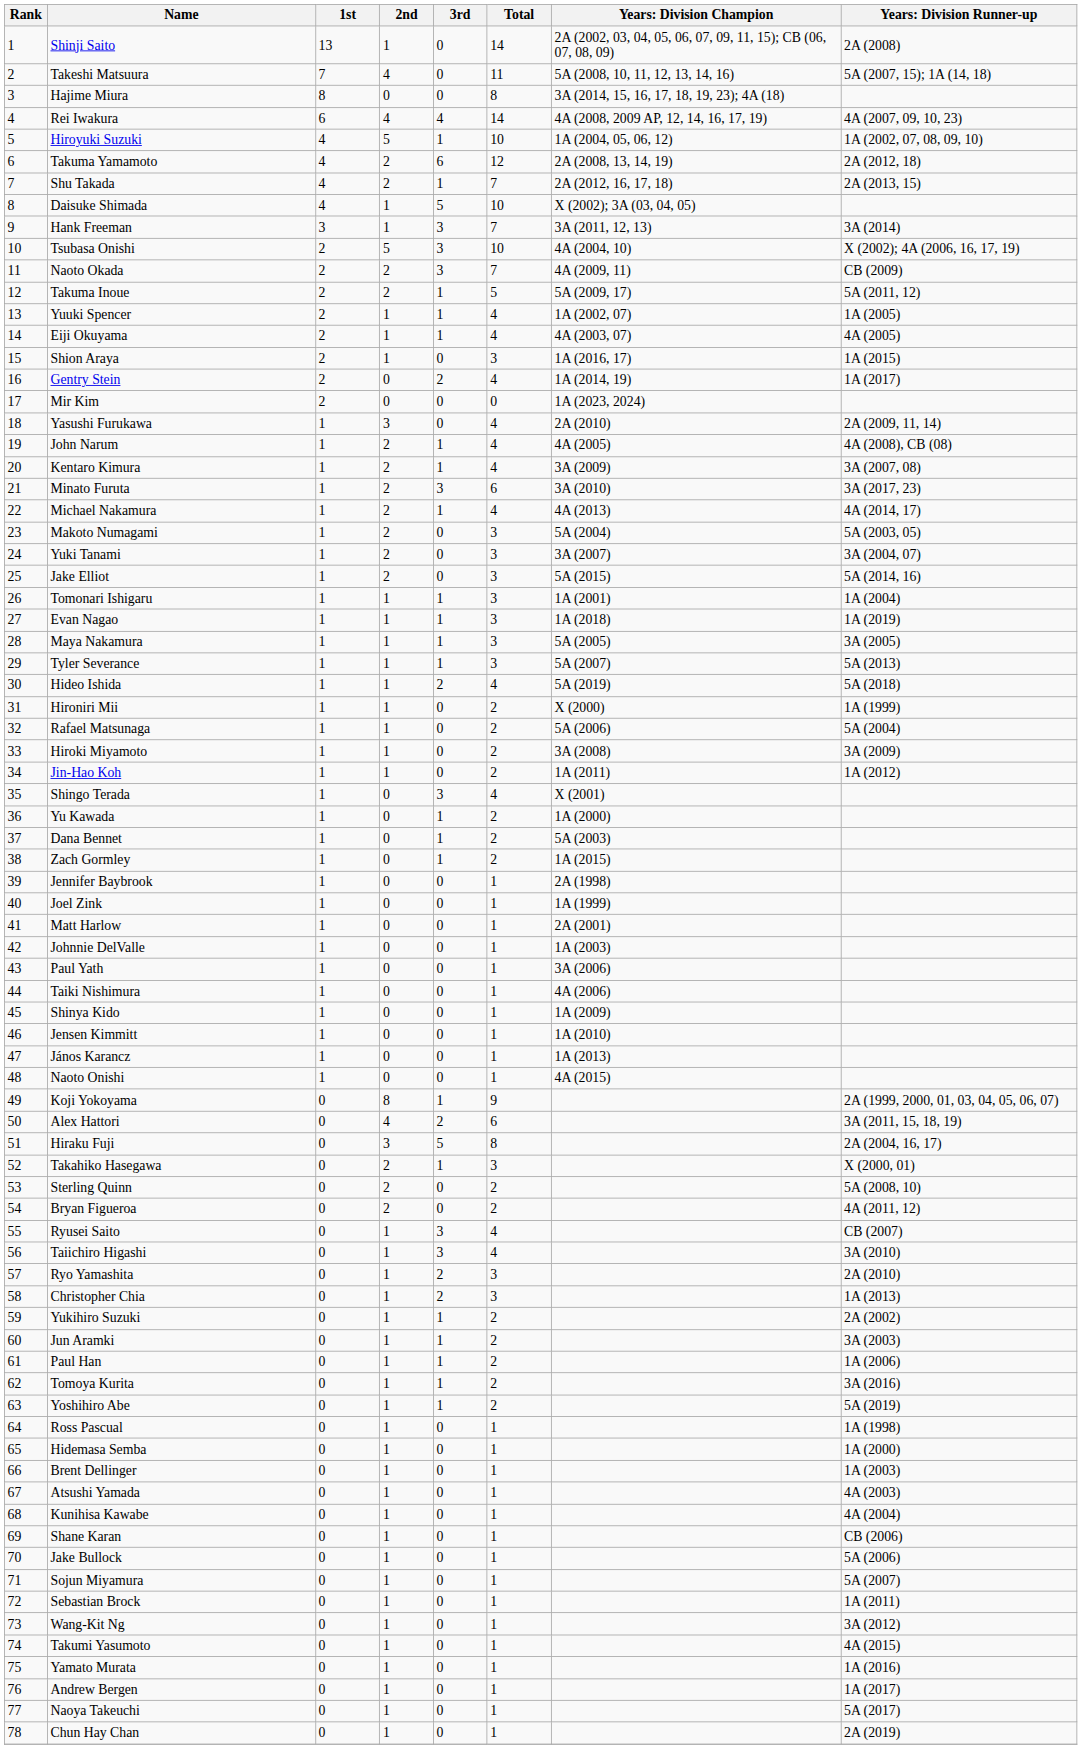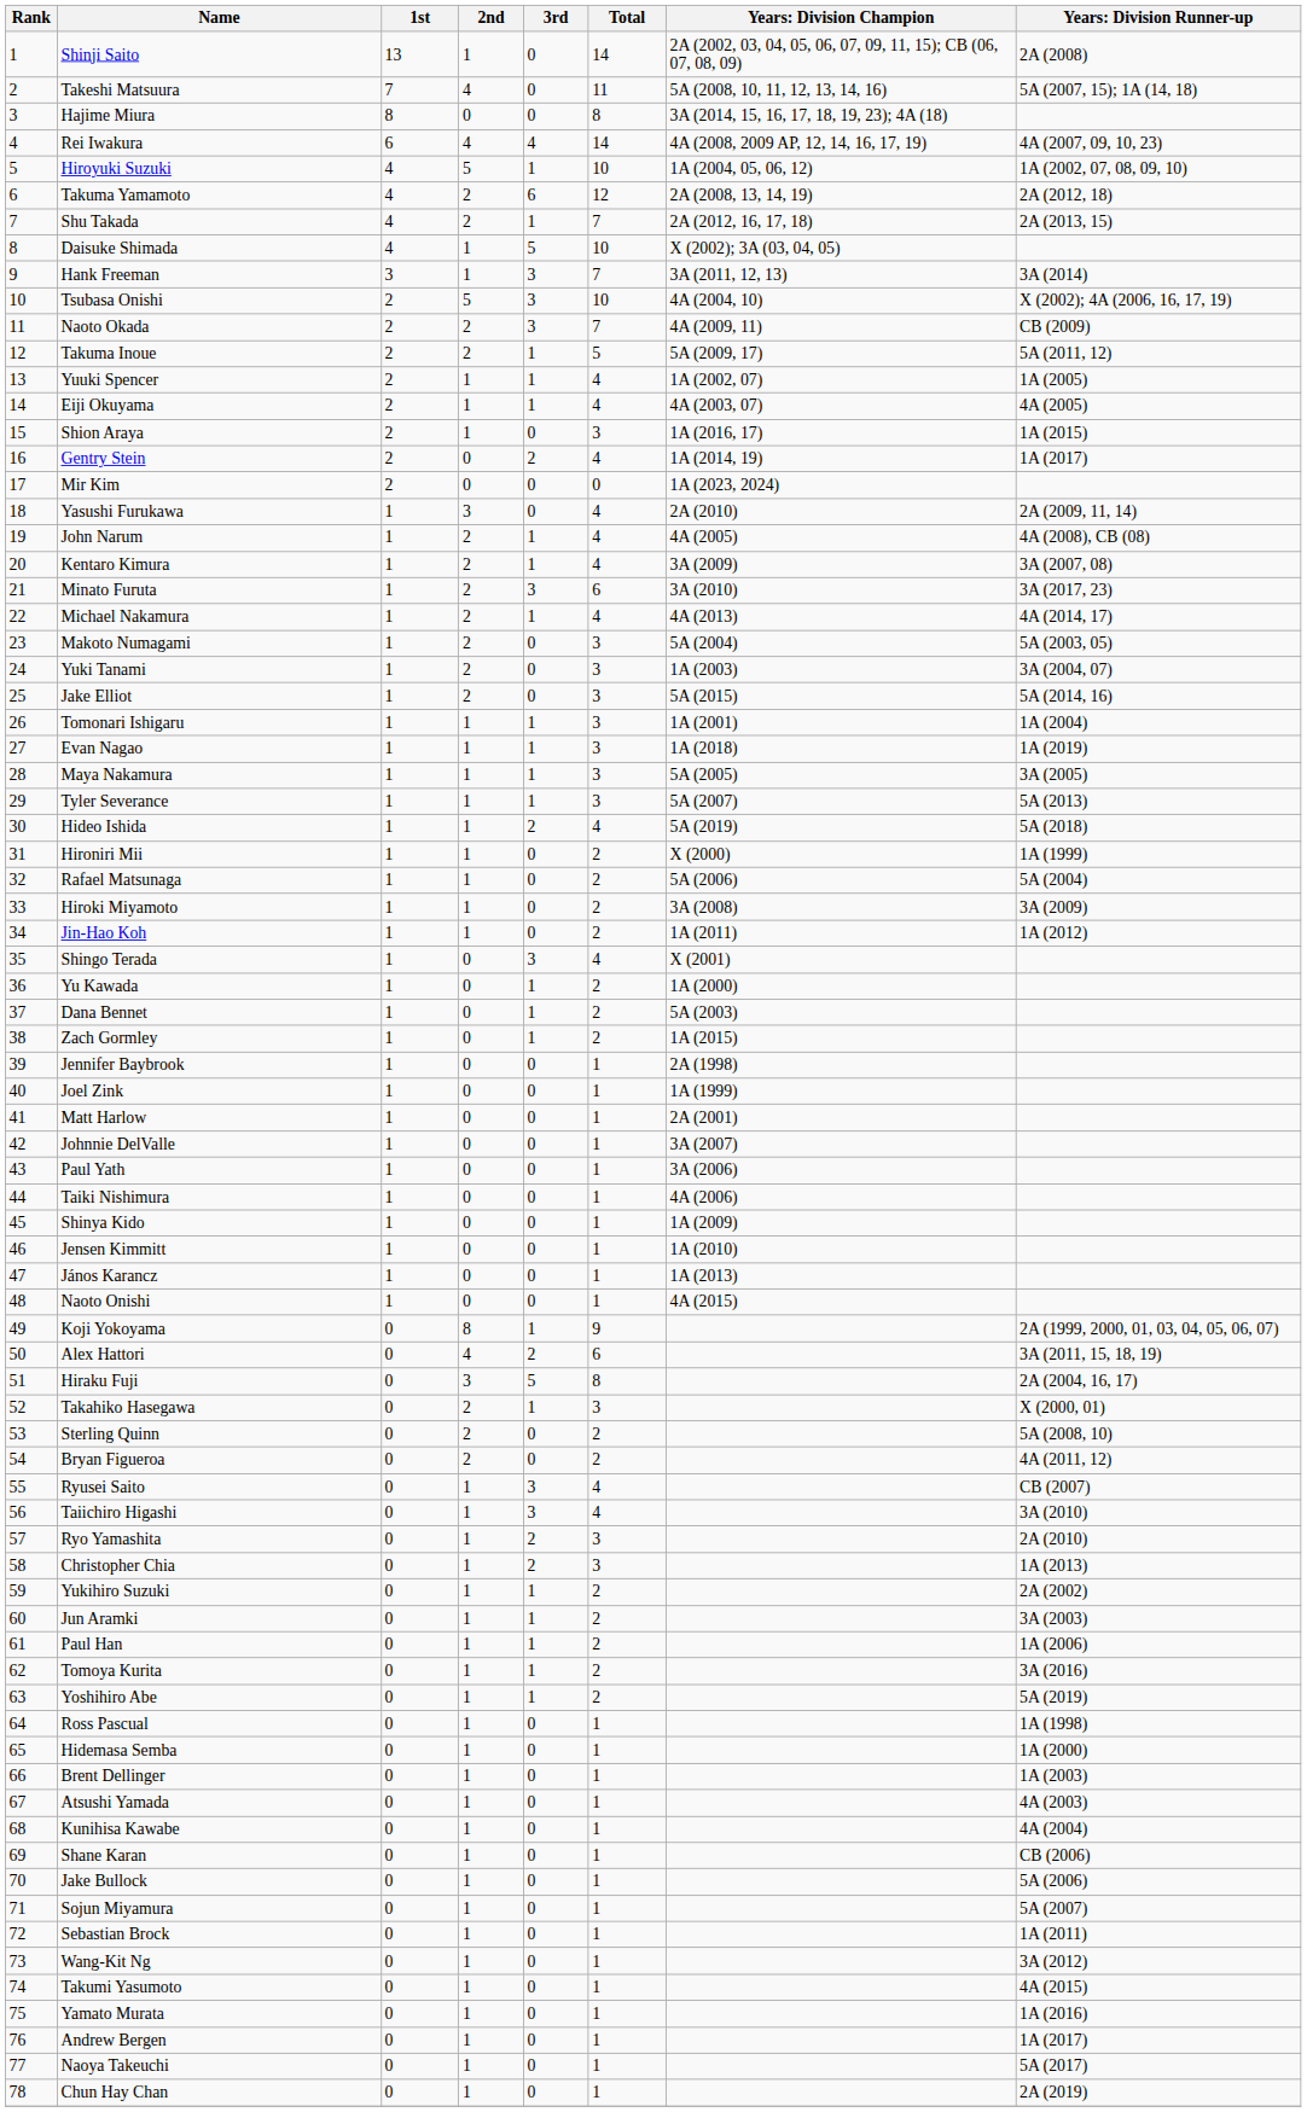 <table class="wikitable">
 <tr>
 <th width=4%>Rank</th>
 <th width=25%>Name</th>
 <th width=6%>1st</th>
 <th width=5%>2nd</th>
 <th width=5%>3rd</th>
 <th width=6%>Total</th>
 <th width=27%>Years: Division Champion</th>
 <th width=27%>Years: Division Runner-up</th>
 </tr>
 <tr>
 <td>1</td>
 <td> <a href='#'>Shinji Saito</a></td>
 <td>13</td>
 <td>1</td>
 <td>0</td>
 <td>14</td>
 <td>2A (2002, 03, 04, 05, 06, 07, 09, 11, 15); CB (06, 07, 08, 09)</td>
 <td>2A (2008)</td>
 </tr>
 <tr>
 <td>2</td>
 <td> Takeshi Matsuura</td>
 <td>7</td>
 <td>4</td>
 <td>0</td>
 <td>11</td>
 <td>5A (2008, 10, 11, 12, 13, 14, 16)</td>
 <td>5A (2007, 15); 1A (14, 18)</td>
 </tr>
 <tr>
 <td>3</td>
 <td> Hajime Miura</td>
 <td>8</td>
 <td>0</td>
 <td>0</td>
 <td>8</td>
 <td>3A (2014, 15, 16, 17, 18, 19, 23); 4A (18)</td>
 <td></td>
 </tr>
 <tr>
 <td>4</td>
 <td> Rei Iwakura</td>
 <td>6</td>
 <td>4</td>
 <td>4</td>
 <td>14</td>
 <td>4A (2008, 2009 AP, 12, 14, 16, 17, 19)</td>
 <td>4A (2007, 09, 10, 23)</td>
 </tr>
 <tr>
 <td>5</td>
 <td> <a href='#'>Hiroyuki Suzuki</a></td>
 <td>4</td>
 <td>5</td>
 <td>1</td>
 <td>10</td>
 <td>1A (2004, 05, 06, 12)</td>
 <td>1A (2002, 07, 08, 09, 10)</td>
 </tr>
 <tr>
 <td>6</td>
 <td> Takuma Yamamoto</td>
 <td>4</td>
 <td>2</td>
 <td>6</td>
 <td>12</td>
 <td>2A (2008, 13, 14, 19)</td>
 <td>2A (2012, 18)</td>
 </tr>
 <tr>
 <td>7</td>
 <td> Shu Takada</td>
 <td>4</td>
 <td>2</td>
 <td>1</td>
 <td>7</td>
 <td>2A (2012, 16, 17, 18)</td>
 <td>2A (2013, 15)</td>
 </tr>
 <tr>
 <td>8</td>
 <td> Daisuke Shimada</td>
 <td>4</td>
 <td>1</td>
 <td>5</td>
 <td>10</td>
 <td>X (2002); 3A (03, 04, 05)</td>
 </tr>
 <tr>
 <td>9</td>
 <td> Hank Freeman</td>
 <td>3</td>
 <td>1</td>
 <td>3</td>
 <td>7</td>
 <td>3A (2011, 12, 13)</td>
 <td>3A (2014)</td>
 </tr>
 <tr>
 <td>10</td>
 <td> Tsubasa Onishi</td>
 <td>2</td>
 <td>5</td>
 <td>3</td>
 <td>10</td>
 <td>4A (2004, 10)</td>
 <td>X (2002); 4A (2006, 16, 17, 19)</td>
 </tr>
 <tr>
 <td>11</td>
 <td> Naoto Okada</td>
 <td>2</td>
 <td>2</td>
 <td>3</td>
 <td>7</td>
 <td>4A (2009, 11)</td>
 <td>CB (2009)</td>
 </tr>
 <tr>
 <td>12</td>
 <td> Takuma Inoue</td>
 <td>2</td>
 <td>2</td>
 <td>1</td>
 <td>5</td>
 <td>5A (2009, 17)</td>
 <td>5A (2011, 12)</td>
 </tr>
 <tr>
 <td>13</td>
 <td> Yuuki Spencer</td>
 <td>2</td>
 <td>1</td>
 <td>1</td>
 <td>4</td>
 <td>1A (2002, 07)</td>
 <td>1A (2005)</td>
 </tr>
 <tr>
 <td>14</td>
 <td> Eiji Okuyama</td>
 <td>2</td>
 <td>1</td>
 <td>1</td>
 <td>4</td>
 <td>4A (2003, 07)</td>
 <td>4A (2005)</td>
 </tr>
 <tr>
 <td>15</td>
 <td> Shion Araya</td>
 <td>2</td>
 <td>1</td>
 <td>0</td>
 <td>3</td>
 <td>1A (2016, 17)</td>
 <td>1A (2015)</td>
 </tr>
 <tr>
 <td>16</td>
 <td> <a href='#'>Gentry Stein</a></td>
 <td>2</td>
 <td>0</td>
 <td>2</td>
 <td>4</td>
 <td>1A (2014, 19)</td>
 <td>1A (2017)</td>
 </tr>
 <tr>
 <td>17</td>
 <td> Mir Kim</td>
 <td>2</td>
 <td>0</td>
 <td>0</td>
 <td>0</td>
 <td>1A (2023, 2024)</td>
 </tr>
 <tr>
 <td>18</td>
 <td> Yasushi Furukawa</td>
 <td>1</td>
 <td>3</td>
 <td>0</td>
 <td>4</td>
 <td>2A (2010)</td>
 <td>2A (2009, 11, 14)</td>
 </tr>
 <tr>
 <td>19</td>
 <td> John Narum</td>
 <td>1</td>
 <td>2</td>
 <td>1</td>
 <td>4</td>
 <td>4A (2005)</td>
 <td>4A (2008), CB (08)</td>
 </tr>
 <tr>
 <td>20</td>
 <td> Kentaro Kimura</td>
 <td>1</td>
 <td>2</td>
 <td>1</td>
 <td>4</td>
 <td>3A (2009)</td>
 <td>3A (2007, 08)</td>
 </tr>
 <tr>
 <td>21</td>
 <td> Minato Furuta</td>
 <td>1</td>
 <td>2</td>
 <td>3</td>
 <td>6</td>
 <td>3A (2010)</td>
 <td>3A (2017, 23)</td>
 </tr>
 <tr>
 <td>22</td>
 <td> Michael Nakamura</td>
 <td>1</td>
 <td>2</td>
 <td>1</td>
 <td>4</td>
 <td>4A (2013)</td>
 <td>4A (2014, 17)</td>
 </tr>
 <tr>
 <td>23</td>
 <td> Makoto Numagami</td>
 <td>1</td>
 <td>2</td>
 <td>0</td>
 <td>3</td>
 <td>5A (2004)</td>
 <td>5A (2003, 05)</td>
 </tr>
 <tr>
 <td>24</td>
 <td> Yuki Tanami</td>
 <td>1</td>
 <td>2</td>
 <td>0</td>
 <td>3</td>
-<td>3A (2007)</td>
+<td>1A (2003)</td>
 <td>3A (2004, 07)</td>
 </tr>
 <tr>
 <td>25</td>
 <td> Jake Elliot</td>
 <td>1</td>
 <td>2</td>
 <td>0</td>
 <td>3</td>
 <td>5A (2015)</td>
 <td>5A (2014, 16)</td>
 </tr>
 <tr>
 <td>26</td>
 <td> Tomonari Ishigaru</td>
 <td>1</td>
 <td>1</td>
 <td>1</td>
 <td>3</td>
 <td>1A (2001)</td>
 <td>1A (2004)</td>
 </tr>
 <tr>
 <td>27</td>
 <td> Evan Nagao</td>
 <td>1</td>
 <td>1</td>
 <td>1</td>
 <td>3</td>
 <td>1A (2018)</td>
 <td>1A (2019)</td>
 </tr>
 <tr>
 <td>28</td>
 <td> Maya Nakamura</td>
 <td>1</td>
 <td>1</td>
 <td>1</td>
 <td>3</td>
 <td>5A (2005)</td>
 <td>3A (2005)</td>
 </tr>
 <tr>
 <td>29</td>
 <td> Tyler Severance</td>
 <td>1</td>
 <td>1</td>
 <td>1</td>
 <td>3</td>
 <td>5A (2007)</td>
 <td>5A (2013)</td>
 </tr>
 <tr>
 <td>30</td>
 <td> Hideo Ishida</td>
 <td>1</td>
 <td>1</td>
 <td>2</td>
 <td>4</td>
 <td>5A (2019)</td>
 <td>5A (2018)</td>
 </tr>
 <tr>
 <td>31</td>
 <td> Hironiri Mii</td>
 <td>1</td>
 <td>1</td>
 <td>0</td>
 <td>2</td>
 <td>X (2000)</td>
 <td>1A (1999)</td>
 </tr>
 <tr>
 <td>32</td>
 <td> Rafael Matsunaga</td>
 <td>1</td>
 <td>1</td>
 <td>0</td>
 <td>2</td>
 <td>5A (2006)</td>
 <td>5A (2004)</td>
 </tr>
 <tr>
 <td>33</td>
 <td> Hiroki Miyamoto</td>
 <td>1</td>
 <td>1</td>
 <td>0</td>
 <td>2</td>
 <td>3A (2008)</td>
 <td>3A (2009)</td>
 </tr>
 <tr>
 <td>34</td>
 <td> <a href='#'>Jin-Hao Koh</a></td>
 <td>1</td>
 <td>1</td>
 <td>0</td>
 <td>2</td>
 <td>1A (2011)</td>
 <td>1A (2012)</td>
 </tr>
 <tr>
 <td>35</td>
 <td> Shingo Terada</td>
 <td>1</td>
 <td>0</td>
 <td>3</td>
 <td>4</td>
 <td>X (2001)</td>
 <td></td>
 </tr>
 <tr>
 <td>36</td>
 <td> Yu Kawada</td>
 <td>1</td>
 <td>0</td>
 <td>1</td>
 <td>2</td>
 <td>1A (2000)</td>
 <td></td>
 </tr>
 <tr>
 <td>37</td>
 <td> Dana Bennet</td>
 <td>1</td>
 <td>0</td>
 <td>1</td>
 <td>2</td>
 <td>5A (2003)</td>
 <td></td>
 </tr>
 <tr>
 <td>38</td>
 <td> Zach Gormley</td>
 <td>1</td>
 <td>0</td>
 <td>1</td>
 <td>2</td>
 <td>1A (2015)</td>
 <td></td>
 </tr>
 <tr>
 <td>39</td>
 <td> Jennifer Baybrook</td>
 <td>1</td>
 <td>0</td>
 <td>0</td>
 <td>1</td>
 <td>2A (1998)</td>
 <td></td>
 </tr>
 <tr>
 <td>40</td>
 <td> Joel Zink</td>
 <td>1</td>
 <td>0</td>
 <td>0</td>
 <td>1</td>
 <td>1A (1999)</td>
 <td></td>
 </tr>
 <tr>
 <td>41</td>
 <td> Matt Harlow</td>
 <td>1</td>
 <td>0</td>
 <td>0</td>
 <td>1</td>
 <td>2A (2001)</td>
 <td></td>
 </tr>
 <tr>
 <td>42</td>
 <td> Johnnie DelValle</td>
 <td>1</td>
 <td>0</td>
 <td>0</td>
 <td>1</td>
-<td>1A (2003)</td>
+<td>3A (2007)</td>
 <td></td>
 </tr>
 <tr>
 <td>43</td>
 <td> Paul Yath</td>
 <td>1</td>
 <td>0</td>
 <td>0</td>
 <td>1</td>
 <td>3A (2006)</td>
 <td></td>
 </tr>
 <tr>
 <td>44</td>
 <td> Taiki Nishimura</td>
 <td>1</td>
 <td>0</td>
 <td>0</td>
 <td>1</td>
 <td>4A (2006)</td>
 <td></td>
 </tr>
 <tr>
 <td>45</td>
 <td> Shinya Kido</td>
 <td>1</td>
 <td>0</td>
 <td>0</td>
 <td>1</td>
 <td>1A (2009)</td>
 <td></td>
 </tr>
 <tr>
 <td>46</td>
 <td> Jensen Kimmitt</td>
 <td>1</td>
 <td>0</td>
 <td>0</td>
 <td>1</td>
 <td>1A (2010)</td>
 <td></td>
 </tr>
 <tr>
 <td>47</td>
 <td> János Karancz</td>
 <td>1</td>
 <td>0</td>
 <td>0</td>
 <td>1</td>
 <td>1A (2013)</td>
 <td></td>
 </tr>
 <tr>
 <td>48</td>
 <td> Naoto Onishi</td>
 <td>1</td>
 <td>0</td>
 <td>0</td>
 <td>1</td>
 <td>4A (2015)</td>
 <td></td>
 </tr>
 <tr>
 <td>49</td>
 <td> Koji Yokoyama</td>
 <td>0</td>
 <td>8</td>
 <td>1</td>
 <td>9</td>
 <td></td>
 <td>2A (1999, 2000, 01, 03, 04, 05, 06, 07)</td>
 </tr>
 <tr>
 <td>50</td>
 <td> Alex Hattori</td>
 <td>0</td>
 <td>4</td>
 <td>2</td>
 <td>6</td>
 <td></td>
 <td>3A (2011, 15, 18, 19)</td>
 </tr>
 <tr>
 <td>51</td>
 <td> Hiraku Fuji</td>
 <td>0</td>
 <td>3</td>
 <td>5</td>
 <td>8</td>
 <td></td>
 <td>2A (2004, 16, 17)</td>
 </tr>
 <tr>
 <td>52</td>
 <td> Takahiko Hasegawa</td>
 <td>0</td>
 <td>2</td>
 <td>1</td>
 <td>3</td>
 <td></td>
 <td>X (2000, 01)</td>
 </tr>
 <tr>
 <td>53</td>
 <td> Sterling Quinn</td>
 <td>0</td>
 <td>2</td>
 <td>0</td>
 <td>2</td>
 <td></td>
 <td>5A (2008, 10)</td>
 </tr>
 <tr>
 <td>54</td>
 <td> Bryan Figueroa</td>
 <td>0</td>
 <td>2</td>
 <td>0</td>
 <td>2</td>
 <td></td>
 <td>4A (2011, 12)</td>
 </tr>
 <tr>
 <td>55</td>
 <td> Ryusei Saito</td>
 <td>0</td>
 <td>1</td>
 <td>3</td>
 <td>4</td>
 <td></td>
 <td>CB (2007)</td>
 </tr>
 <tr>
 <td>56</td>
 <td> Taiichiro Higashi</td>
 <td>0</td>
 <td>1</td>
 <td>3</td>
 <td>4</td>
 <td></td>
 <td>3A (2010)</td>
 </tr>
 <tr>
 <td>57</td>
 <td> Ryo Yamashita</td>
 <td>0</td>
 <td>1</td>
 <td>2</td>
 <td>3</td>
 <td></td>
 <td>2A (2010)</td>
 </tr>
 <tr>
 <td>58</td>
 <td> Christopher Chia</td>
 <td>0</td>
 <td>1</td>
 <td>2</td>
 <td>3</td>
 <td></td>
 <td>1A (2013)</td>
 </tr>
 <tr>
 <td>59</td>
 <td> Yukihiro Suzuki</td>
 <td>0</td>
 <td>1</td>
 <td>1</td>
 <td>2</td>
 <td></td>
 <td>2A (2002)</td>
 </tr>
 <tr>
 <td>60</td>
 <td> Jun Aramki</td>
 <td>0</td>
 <td>1</td>
 <td>1</td>
 <td>2</td>
 <td></td>
 <td>3A (2003)</td>
 </tr>
 <tr>
 <td>61</td>
 <td> Paul Han</td>
 <td>0</td>
 <td>1</td>
 <td>1</td>
 <td>2</td>
 <td></td>
 <td>1A (2006)</td>
 </tr>
 <tr>
 <td>62</td>
 <td> Tomoya Kurita</td>
 <td>0</td>
 <td>1</td>
 <td>1</td>
 <td>2</td>
 <td></td>
 <td>3A (2016)</td>
 </tr>
 <tr>
 <td>63</td>
 <td> Yoshihiro Abe</td>
 <td>0</td>
 <td>1</td>
 <td>1</td>
 <td>2</td>
 <td></td>
 <td>5A (2019)</td>
 </tr>
 <tr>
 <td>64</td>
 <td> Ross Pascual</td>
 <td>0</td>
 <td>1</td>
 <td>0</td>
 <td>1</td>
 <td></td>
 <td>1A (1998)</td>
 </tr>
 <tr>
 <td>65</td>
 <td> Hidemasa Semba</td>
 <td>0</td>
 <td>1</td>
 <td>0</td>
 <td>1</td>
 <td></td>
 <td>1A (2000)</td>
 </tr>
 <tr>
 <td>66</td>
 <td> Brent Dellinger</td>
 <td>0</td>
 <td>1</td>
 <td>0</td>
 <td>1</td>
 <td></td>
 <td>1A (2003)</td>
 </tr>
 <tr>
 <td>67</td>
 <td> Atsushi Yamada</td>
 <td>0</td>
 <td>1</td>
 <td>0</td>
 <td>1</td>
 <td></td>
 <td>4A (2003)</td>
 </tr>
 <tr>
 <td>68</td>
 <td> Kunihisa Kawabe</td>
 <td>0</td>
 <td>1</td>
 <td>0</td>
 <td>1</td>
 <td></td>
 <td>4A (2004)</td>
 </tr>
 <tr>
 <td>69</td>
 <td> Shane Karan</td>
 <td>0</td>
 <td>1</td>
 <td>0</td>
 <td>1</td>
 <td></td>
 <td>CB (2006)</td>
 </tr>
 <tr>
 <td>70</td>
 <td> Jake Bullock</td>
 <td>0</td>
 <td>1</td>
 <td>0</td>
 <td>1</td>
 <td></td>
 <td>5A (2006)</td>
 </tr>
 <tr>
 <td>71</td>
 <td> Sojun Miyamura</td>
 <td>0</td>
 <td>1</td>
 <td>0</td>
 <td>1</td>
 <td></td>
 <td>5A (2007)</td>
 </tr>
 <tr>
 <td>72</td>
 <td> Sebastian Brock</td>
 <td>0</td>
 <td>1</td>
 <td>0</td>
 <td>1</td>
 <td></td>
 <td>1A (2011)</td>
 </tr>
 <tr>
 <td>73</td>
 <td> Wang-Kit Ng</td>
 <td>0</td>
 <td>1</td>
 <td>0</td>
 <td>1</td>
 <td></td>
 <td>3A (2012)</td>
 </tr>
 <tr>
 <td>74</td>
 <td> Takumi Yasumoto</td>
 <td>0</td>
 <td>1</td>
 <td>0</td>
 <td>1</td>
 <td></td>
 <td>4A (2015)</td>
 </tr>
 <tr>
 <td>75</td>
 <td> Yamato Murata</td>
 <td>0</td>
 <td>1</td>
 <td>0</td>
 <td>1</td>
 <td></td>
 <td>1A (2016)</td>
 </tr>
 <tr>
 <td>76</td>
 <td> Andrew Bergen</td>
 <td>0</td>
 <td>1</td>
 <td>0</td>
 <td>1</td>
 <td></td>
 <td>1A (2017)</td>
 </tr>
 <tr>
 <td>77</td>
 <td> Naoya Takeuchi</td>
 <td>0</td>
 <td>1</td>
 <td>0</td>
 <td>1</td>
 <td></td>
 <td>5A (2017)</td>
 </tr>
 <tr>
 <td>78</td>
 <td> Chun Hay Chan</td>
 <td>0</td>
 <td>1</td>
 <td>0</td>
 <td>1</td>
 <td></td>
 <td>2A (2019)</td>
 </tr>
 <tr>
 </tr>
 </table>
